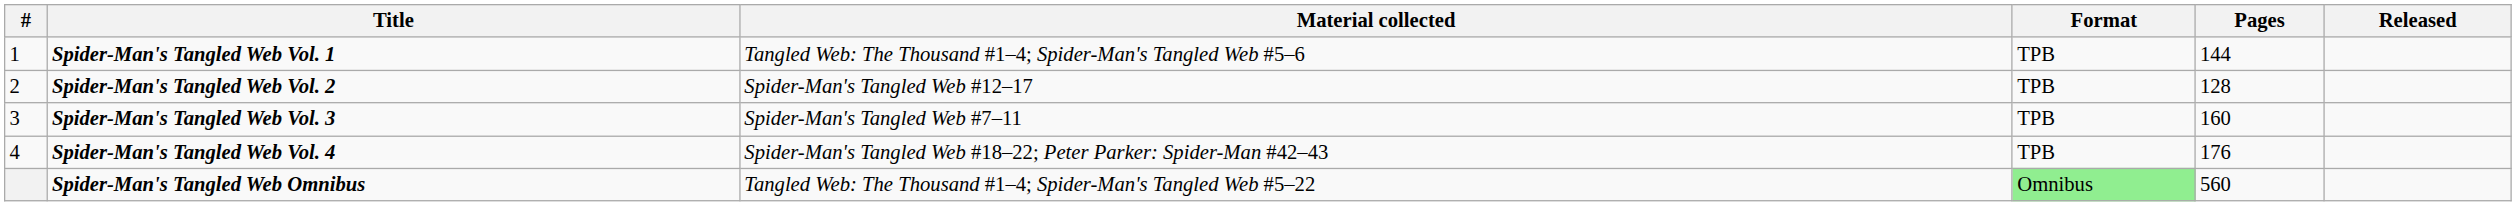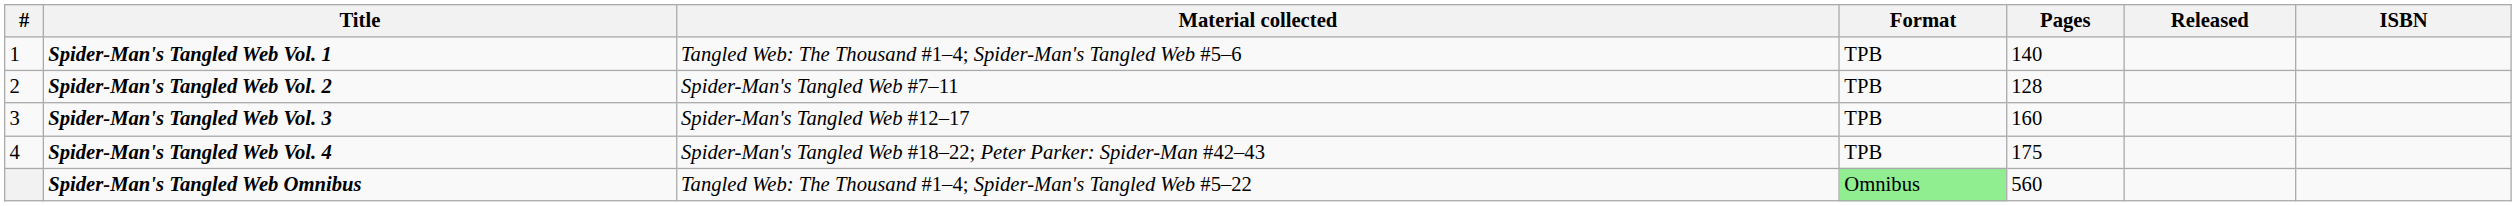 <table class="wikitable sortable" width=98%>
 <tr>
 <th>#</th>
 <th>Title</th>
 <th>Material collected</th>
 <th class="unsortable">Format</th>
 <th>Pages</th>
 <th>Released</th>
+<th class="unsortable" style="width: 10em;">ISBN</th>
 </tr>
 <tr>
 <td>1</td>
 <td><strong><em>Spider-Man's Tangled Web Vol. 1</em></strong></td>
 <td><em>Tangled Web: The Thousand</em> #1–4; <em>Spider-Man's Tangled Web</em> #5–6</td>
 <td>TPB</td>
-<td>144</td>
+<td>140</td>
+<td></td>
 <td></td>
 </tr>
 <tr>
 <td>2</td>
 <td><strong><em>Spider-Man's Tangled Web Vol. 2</em></strong></td>
-<td><em>Spider-Man's Tangled Web</em> #12–17</td>
+<td><em>Spider-Man's Tangled Web</em> #7–11</td>
 <td>TPB</td>
 <td>128</td>
+<td></td>
 <td></td>
 </tr>
 <tr>
 <td>3</td>
 <td><strong><em>Spider-Man's Tangled Web Vol. 3</em></strong></td>
-<td><em>Spider-Man's Tangled Web</em> #7–11</td>
+<td><em>Spider-Man's Tangled Web</em> #12–17</td>
 <td>TPB</td>
 <td>160</td>
+<td></td>
 <td></td>
 </tr>
 <tr>
 <td>4</td>
 <td><strong><em>Spider-Man's Tangled Web Vol. 4</em></strong></td>
 <td><em>Spider-Man's Tangled Web</em> #18–22; <em>Peter Parker: Spider-Man</em> #42–43</td>
 <td>TPB</td>
-<td>176</td>
+<td>175</td>
+<td></td>
 <td></td>
 </tr>
 <tr>
 <th style="background-color: light grey;"></th>
 <td><strong><em>Spider-Man's Tangled Web Omnibus</em></strong></td>
 <td><em>Tangled Web: The Thousand</em> #1–4; <em>Spider-Man's Tangled Web</em> #5–22</td>
 <td style="background: lightgreen;">Omnibus</td>
 <td>560</td>
 <td></td>
+<td></td>
 </tr>
 </table>
